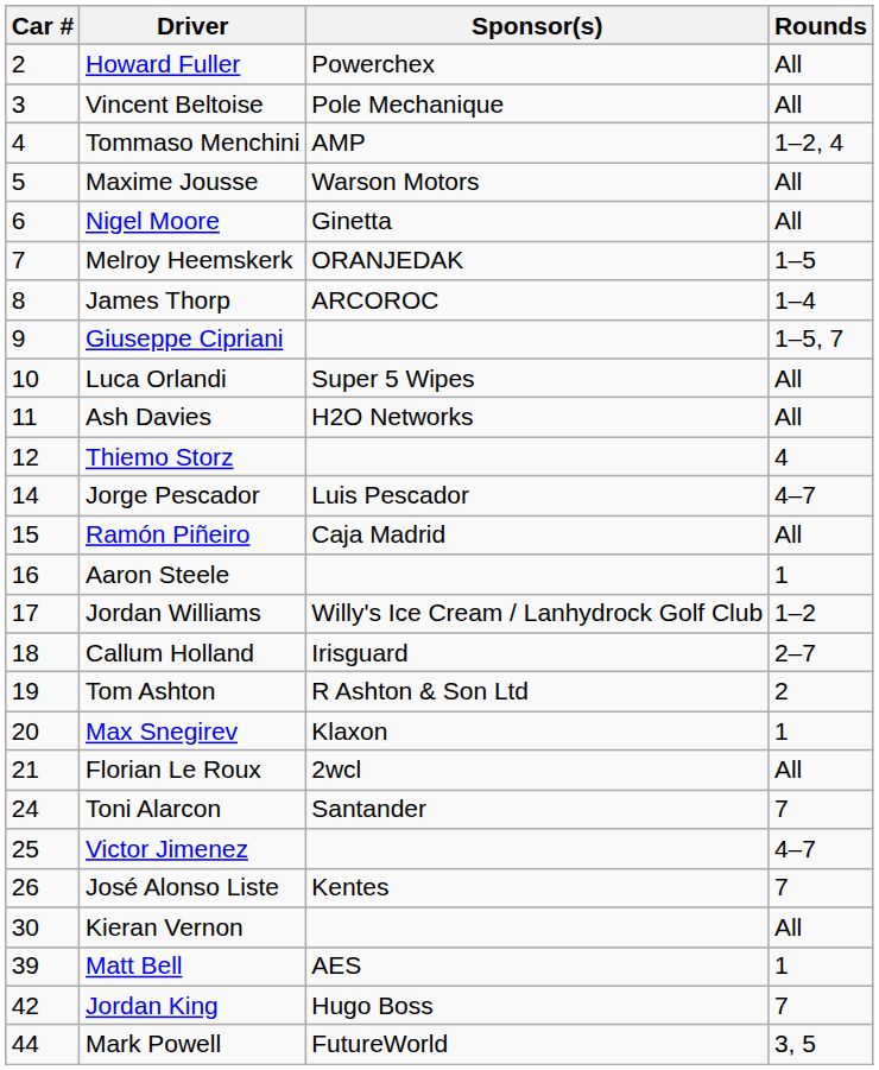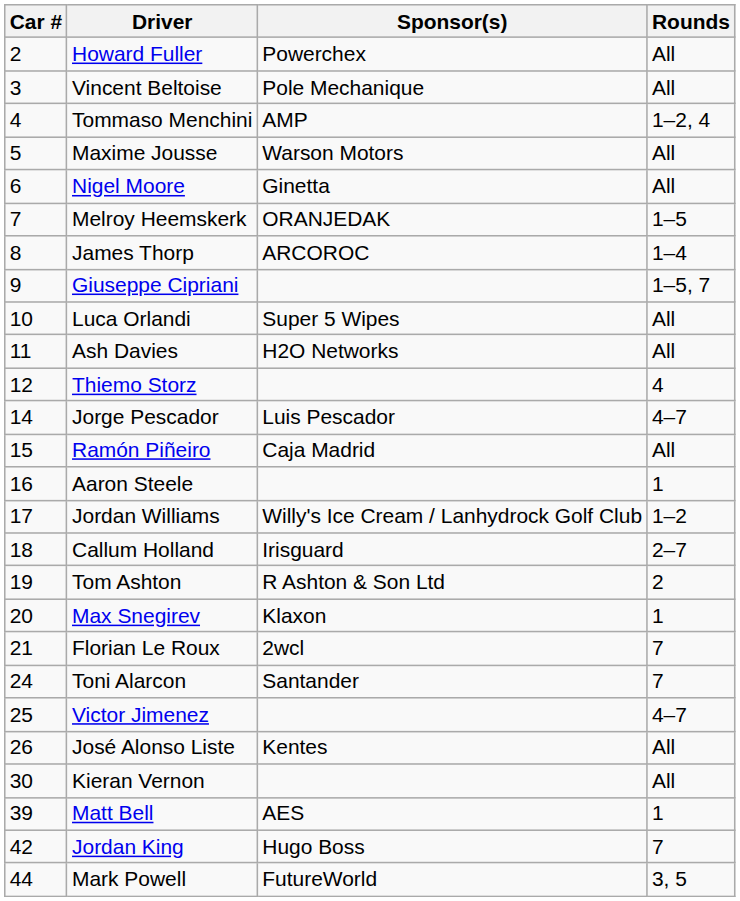 <table class="wikitable" style="font-size: 85%;">
 <tr>
 <th>Car #</th>
 <th>Driver</th>
 <th>Sponsor(s)</th>
 <th>Rounds</th>
 </tr>
 <tr>
 <td>2</td>
 <td> <a href='#'>Howard Fuller</a></td>
 <td>Powerchex</td>
 <td>All</td>
 </tr>
 <tr>
 <td>3</td>
 <td> Vincent Beltoise</td>
 <td>Pole Mechanique</td>
 <td>All</td>
 </tr>
 <tr>
 <td>4</td>
 <td> Tommaso Menchini</td>
 <td>AMP</td>
 <td>1–2, 4</td>
 </tr>
 <tr>
 <td>5</td>
 <td> Maxime Jousse</td>
 <td>Warson Motors</td>
 <td>All</td>
 </tr>
 <tr>
 <td>6</td>
 <td> <a href='#'>Nigel Moore</a></td>
 <td>Ginetta</td>
 <td>All</td>
 </tr>
 <tr>
 <td>7</td>
 <td> Melroy Heemskerk</td>
 <td>ORANJEDAK</td>
 <td>1–5</td>
 </tr>
 <tr>
 <td>8</td>
 <td> James Thorp</td>
 <td>ARCOROC</td>
 <td>1–4</td>
 </tr>
 <tr>
 <td>9</td>
 <td> <a href='#'>Giuseppe Cipriani</a></td>
 <td></td>
 <td>1–5, 7</td>
 </tr>
 <tr>
 <td>10</td>
 <td> Luca Orlandi</td>
 <td>Super 5 Wipes</td>
 <td>All</td>
 </tr>
 <tr>
 <td>11</td>
 <td> Ash Davies</td>
 <td>H2O Networks</td>
 <td>All</td>
 </tr>
 <tr>
 <td>12</td>
 <td> <a href='#'>Thiemo Storz</a></td>
 <td></td>
 <td>4</td>
 </tr>
 <tr>
 <td>14</td>
 <td> Jorge Pescador</td>
 <td>Luis Pescador</td>
 <td>4–7</td>
 </tr>
 <tr>
 <td>15</td>
 <td> <a href='#'>Ramón Piñeiro</a></td>
 <td>Caja Madrid</td>
 <td>All</td>
 </tr>
 <tr>
 <td>16</td>
 <td> Aaron Steele</td>
 <td></td>
 <td>1</td>
 </tr>
 <tr>
 <td>17</td>
 <td> Jordan Williams</td>
 <td>Willy's Ice Cream / Lanhydrock Golf Club</td>
 <td>1–2</td>
 </tr>
 <tr>
 <td>18</td>
 <td> Callum Holland</td>
 <td>Irisguard</td>
 <td>2–7</td>
 </tr>
 <tr>
 <td>19</td>
 <td> Tom Ashton</td>
 <td>R Ashton & Son Ltd</td>
 <td>2</td>
 </tr>
 <tr>
 <td>20</td>
 <td> <a href='#'>Max Snegirev</a></td>
 <td>Klaxon</td>
 <td>1</td>
 </tr>
 <tr>
 <td>21</td>
 <td> Florian Le Roux</td>
 <td>2wcl</td>
-<td>All</td>
+<td>7</td>
 </tr>
 <tr>
 <td>24</td>
 <td> Toni Alarcon</td>
 <td>Santander</td>
 <td>7</td>
 </tr>
 <tr>
 <td>25</td>
 <td> <a href='#'>Victor Jimenez</a></td>
 <td></td>
 <td>4–7</td>
 </tr>
 <tr>
 <td>26</td>
 <td> José Alonso Liste</td>
 <td>Kentes</td>
-<td>7</td>
+<td>All</td>
 </tr>
 <tr>
 <td>30</td>
 <td> Kieran Vernon</td>
 <td></td>
 <td>All</td>
 </tr>
 <tr>
 <td>39</td>
 <td> <a href='#'>Matt Bell</a></td>
 <td>AES</td>
 <td>1</td>
 </tr>
 <tr>
 <td>42</td>
 <td> <a href='#'>Jordan King</a></td>
 <td>Hugo Boss</td>
 <td>7</td>
 </tr>
 <tr>
 <td>44</td>
 <td> Mark Powell</td>
 <td>FutureWorld</td>
 <td>3, 5</td>
 </tr>
 </table>
